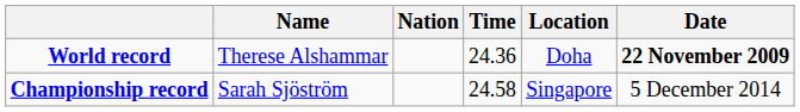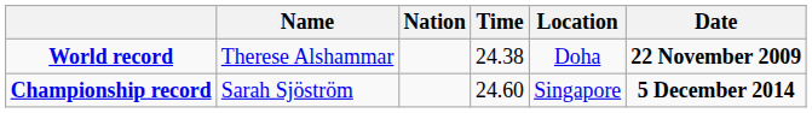 <table class=wikitable style=text-align:center>
 <tr>
 <th></th>
 <th>Name</th>
 <th>Nation</th>
 <th>Time</th>
 <th>Location</th>
 <th>Date</th>
 </tr>
 <tr>
 <td><strong><a href='#'>World record</a></strong></td>
 <td align=left><a href='#'>Therese Alshammar</a></td>
 <td align=left></td>
-<td align=left>24.36</td>
+<td align=left>24.38</td>
 <td><a href='#'>Doha</a></td>
 <td><strong>22 November 2009</strong></td>
 </tr>
 <tr>
 <td><strong><a href='#'>Championship record</a></strong></td>
 <td align=left><a href='#'>Sarah Sjöström</a></td>
 <td align=left></td>
-<td align=left>24.58</td>
+<td align=left>24.60</td>
 <td><a href='#'>Singapore</a></td>
-<td>5 December 2014</td>
+<td><strong>5 December 2014</strong></td>
 </tr>
 </table>
